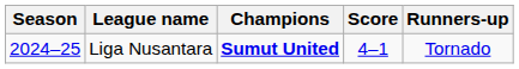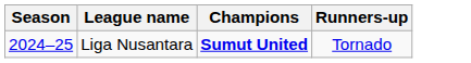 <table class="wikitable" style="text-align:center;">
 <tr>
 <th>Season</th>
 <th>League name</th>
 <th>Champions</th>
-<th>Score</th>
 <th>Runners-up</th>
 </tr>
 <tr>
 <td><a href='#'>2024–25</a></td>
 <td>Liga Nusantara</td>
 <td><strong><a href='#'>Sumut United</a></strong></td>
-<td><a href='#'>4–1</a></td>
 <td><a href='#'>Tornado</a></td>
 </tr>
 </table>
